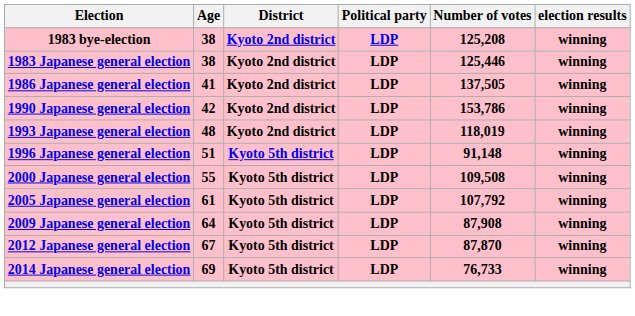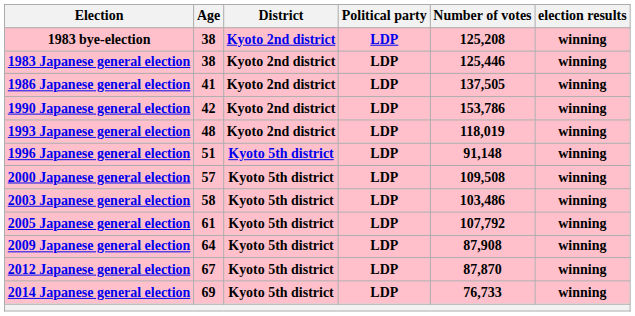 <table class="wikitable" style="text-align:center; font-size:90%">
 <tr>
 <th>Election</th>
 <th>Age</th>
 <th>District</th>
 <th>Political party</th>
 <th>Number of votes</th>
 <th>election results</th>
 </tr>
 <tr>
 <td style="background:Pink;"><strong>1983 bye-election</strong></td>
 <td style="background:Pink;"><strong>38</strong></td>
 <td style="background:Pink;"><a href='#'><strong>Kyoto 2nd district</strong></a></td>
 <td style="background:Pink;"><a href='#'><strong>LDP</strong></a></td>
 <td style="background:Pink;"><strong>125,208</strong></td>
 <td style="background:Pink;"><strong>winning</strong></td>
 </tr>
 <tr>
 <td style="background:Pink;"><strong><a href='#'>1983 Japanese general election</a></strong></td>
 <td style="background:Pink;"><strong>38</strong></td>
 <td style="background:Pink;"><strong>Kyoto 2nd district</strong></td>
 <td style="background:Pink;"><strong>LDP</strong></td>
 <td style="background:Pink;"><strong>125,446</strong></td>
 <td style="background:Pink;"><strong>winning</strong></td>
 </tr>
 <tr>
 <td style="background:Pink;"><strong><a href='#'>1986 Japanese general election</a></strong></td>
 <td style="background:Pink;"><strong>41</strong></td>
 <td style="background:Pink;"><strong>Kyoto 2nd district</strong></td>
 <td style="background:Pink;"><strong>LDP</strong></td>
 <td style="background:Pink;"><strong>137,505</strong></td>
 <td style="background:Pink;"><strong>winning</strong></td>
 </tr>
 <tr>
 <td style="background:Pink;"><strong><a href='#'>1990 Japanese general election</a></strong></td>
 <td style="background:Pink;"><strong>42</strong></td>
 <td style="background:Pink;"><strong>Kyoto 2nd district</strong></td>
 <td style="background:Pink;"><strong>LDP</strong></td>
 <td style="background:Pink;"><strong>153,786</strong></td>
 <td style="background:Pink;"><strong>winning</strong></td>
 </tr>
 <tr>
 <td style="background:Pink;"><strong><a href='#'>1993 Japanese general election</a></strong></td>
 <td style="background:Pink;"><strong>48</strong></td>
 <td style="background:Pink;"><strong>Kyoto 2nd district</strong></td>
 <td style="background:Pink;"><strong>LDP</strong></td>
 <td style="background:Pink;"><strong>118,019</strong></td>
 <td style="background:Pink;"><strong>winning</strong></td>
 </tr>
 <tr>
 <td style="background:Pink;"><strong><a href='#'>1996 Japanese general election</a></strong></td>
 <td style="background:Pink;"><strong>51</strong></td>
 <td style="background:Pink;"><strong><a href='#'>Kyoto 5th district</a></strong></td>
 <td style="background:Pink;"><strong>LDP</strong></td>
 <td style="background:Pink;"><strong>91,148</strong></td>
 <td style="background:Pink;"><strong>winning</strong></td>
 </tr>
 <tr>
 <td style="background:Pink;"><strong><a href='#'>2000 Japanese general election</a></strong></td>
-<td style="background:Pink;"><strong>55</strong></td>
+<td style="background:Pink;"><strong>57</strong></td>
 <td style="background:Pink;"><strong>Kyoto 5th district</strong></td>
 <td style="background:Pink;"><strong>LDP</strong></td>
 <td style="background:Pink;"><strong>109,508</strong></td>
+<td style="background:Pink;"><strong>winning</strong></td>
+</tr>
+<tr>
+<td style="background:Pink;"><strong><a href='#'>2003 Japanese general election</a></strong></td>
+<td style="background:Pink;"><strong>58</strong></td>
+<td style="background:Pink;"><strong>Kyoto 5th district</strong></td>
+<td style="background:Pink;"><strong>LDP</strong></td>
+<td style="background:Pink;"><strong>103,486</strong></td>
 <td style="background:Pink;"><strong>winning</strong></td>
 </tr>
 <tr>
 <td style="background:Pink;"><strong><a href='#'>2005 Japanese general election</a></strong></td>
 <td style="background:Pink;"><strong>61</strong></td>
 <td style="background:Pink;"><strong>Kyoto 5th district</strong></td>
 <td style="background:Pink;"><strong>LDP</strong></td>
 <td style="background:Pink;"><strong>107,792</strong></td>
 <td style="background:Pink;"><strong>winning</strong></td>
 </tr>
 <tr>
 <td style="background:Pink;"><strong><a href='#'>2009 Japanese general election</a></strong></td>
 <td style="background:Pink;"><strong>64</strong></td>
 <td style="background:Pink;"><strong>Kyoto 5th district</strong></td>
 <td style="background:Pink;"><strong>LDP</strong></td>
 <td style="background:Pink;"><strong>87,908</strong></td>
 <td style="background:Pink;"><strong>winning</strong></td>
 </tr>
 <tr>
 <td style="background:Pink;"><strong><a href='#'>2012 Japanese general election</a></strong></td>
 <td style="background:Pink;"><strong>67</strong></td>
 <td style="background:Pink;"><strong>Kyoto 5th district</strong></td>
 <td style="background:Pink;"><strong>LDP</strong></td>
 <td style="background:Pink;"><strong>87,870</strong></td>
 <td style="background:Pink;"><strong>winning</strong></td>
 </tr>
 <tr>
 <td style="background:Pink;"><strong><a href='#'>2014 Japanese general election</a></strong></td>
 <td style="background:Pink;"><strong>69</strong></td>
 <td style="background:Pink;"><strong>Kyoto 5th district</strong></td>
 <td style="background:Pink;"><strong>LDP</strong></td>
 <td style="background:Pink;"><strong>76,733</strong></td>
 <td style="background:Pink;"><strong>winning</strong></td>
 </tr>
 <tr>
 <th colspan="6"></th>
 </tr>
 </table>
